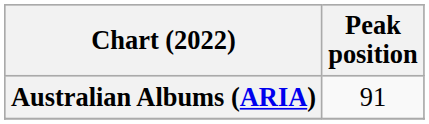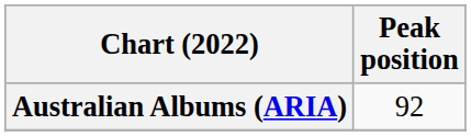 <table class="wikitable sortable plainrowheaders" style="text-align:center">
 <tr>
 <th scope="col">Chart (2022)</th>
 <th scope="col">Peak<br>position</th>
 </tr>
 <tr>
 <th scope="row">Australian Albums (<a href='#'>ARIA</a>)</th>
-<td>91</td>
+<td>92</td>
 </tr>
 <tr>
 </tr>
 <tr>
 </tr>
 <tr>
 </tr>
 <tr>
 </tr>
 <tr>
 </tr>
 <tr>
 </tr>
 <tr>
 </tr>
 <tr>
 </tr>
 <tr>
 </tr>
 <tr>
 </tr>
 <tr>
 </tr>
 <tr>
 </tr>
 <tr>
 </tr>
 <tr>
 </tr>
 <tr>
 </tr>
 <tr>
 </tr>
 </table>
